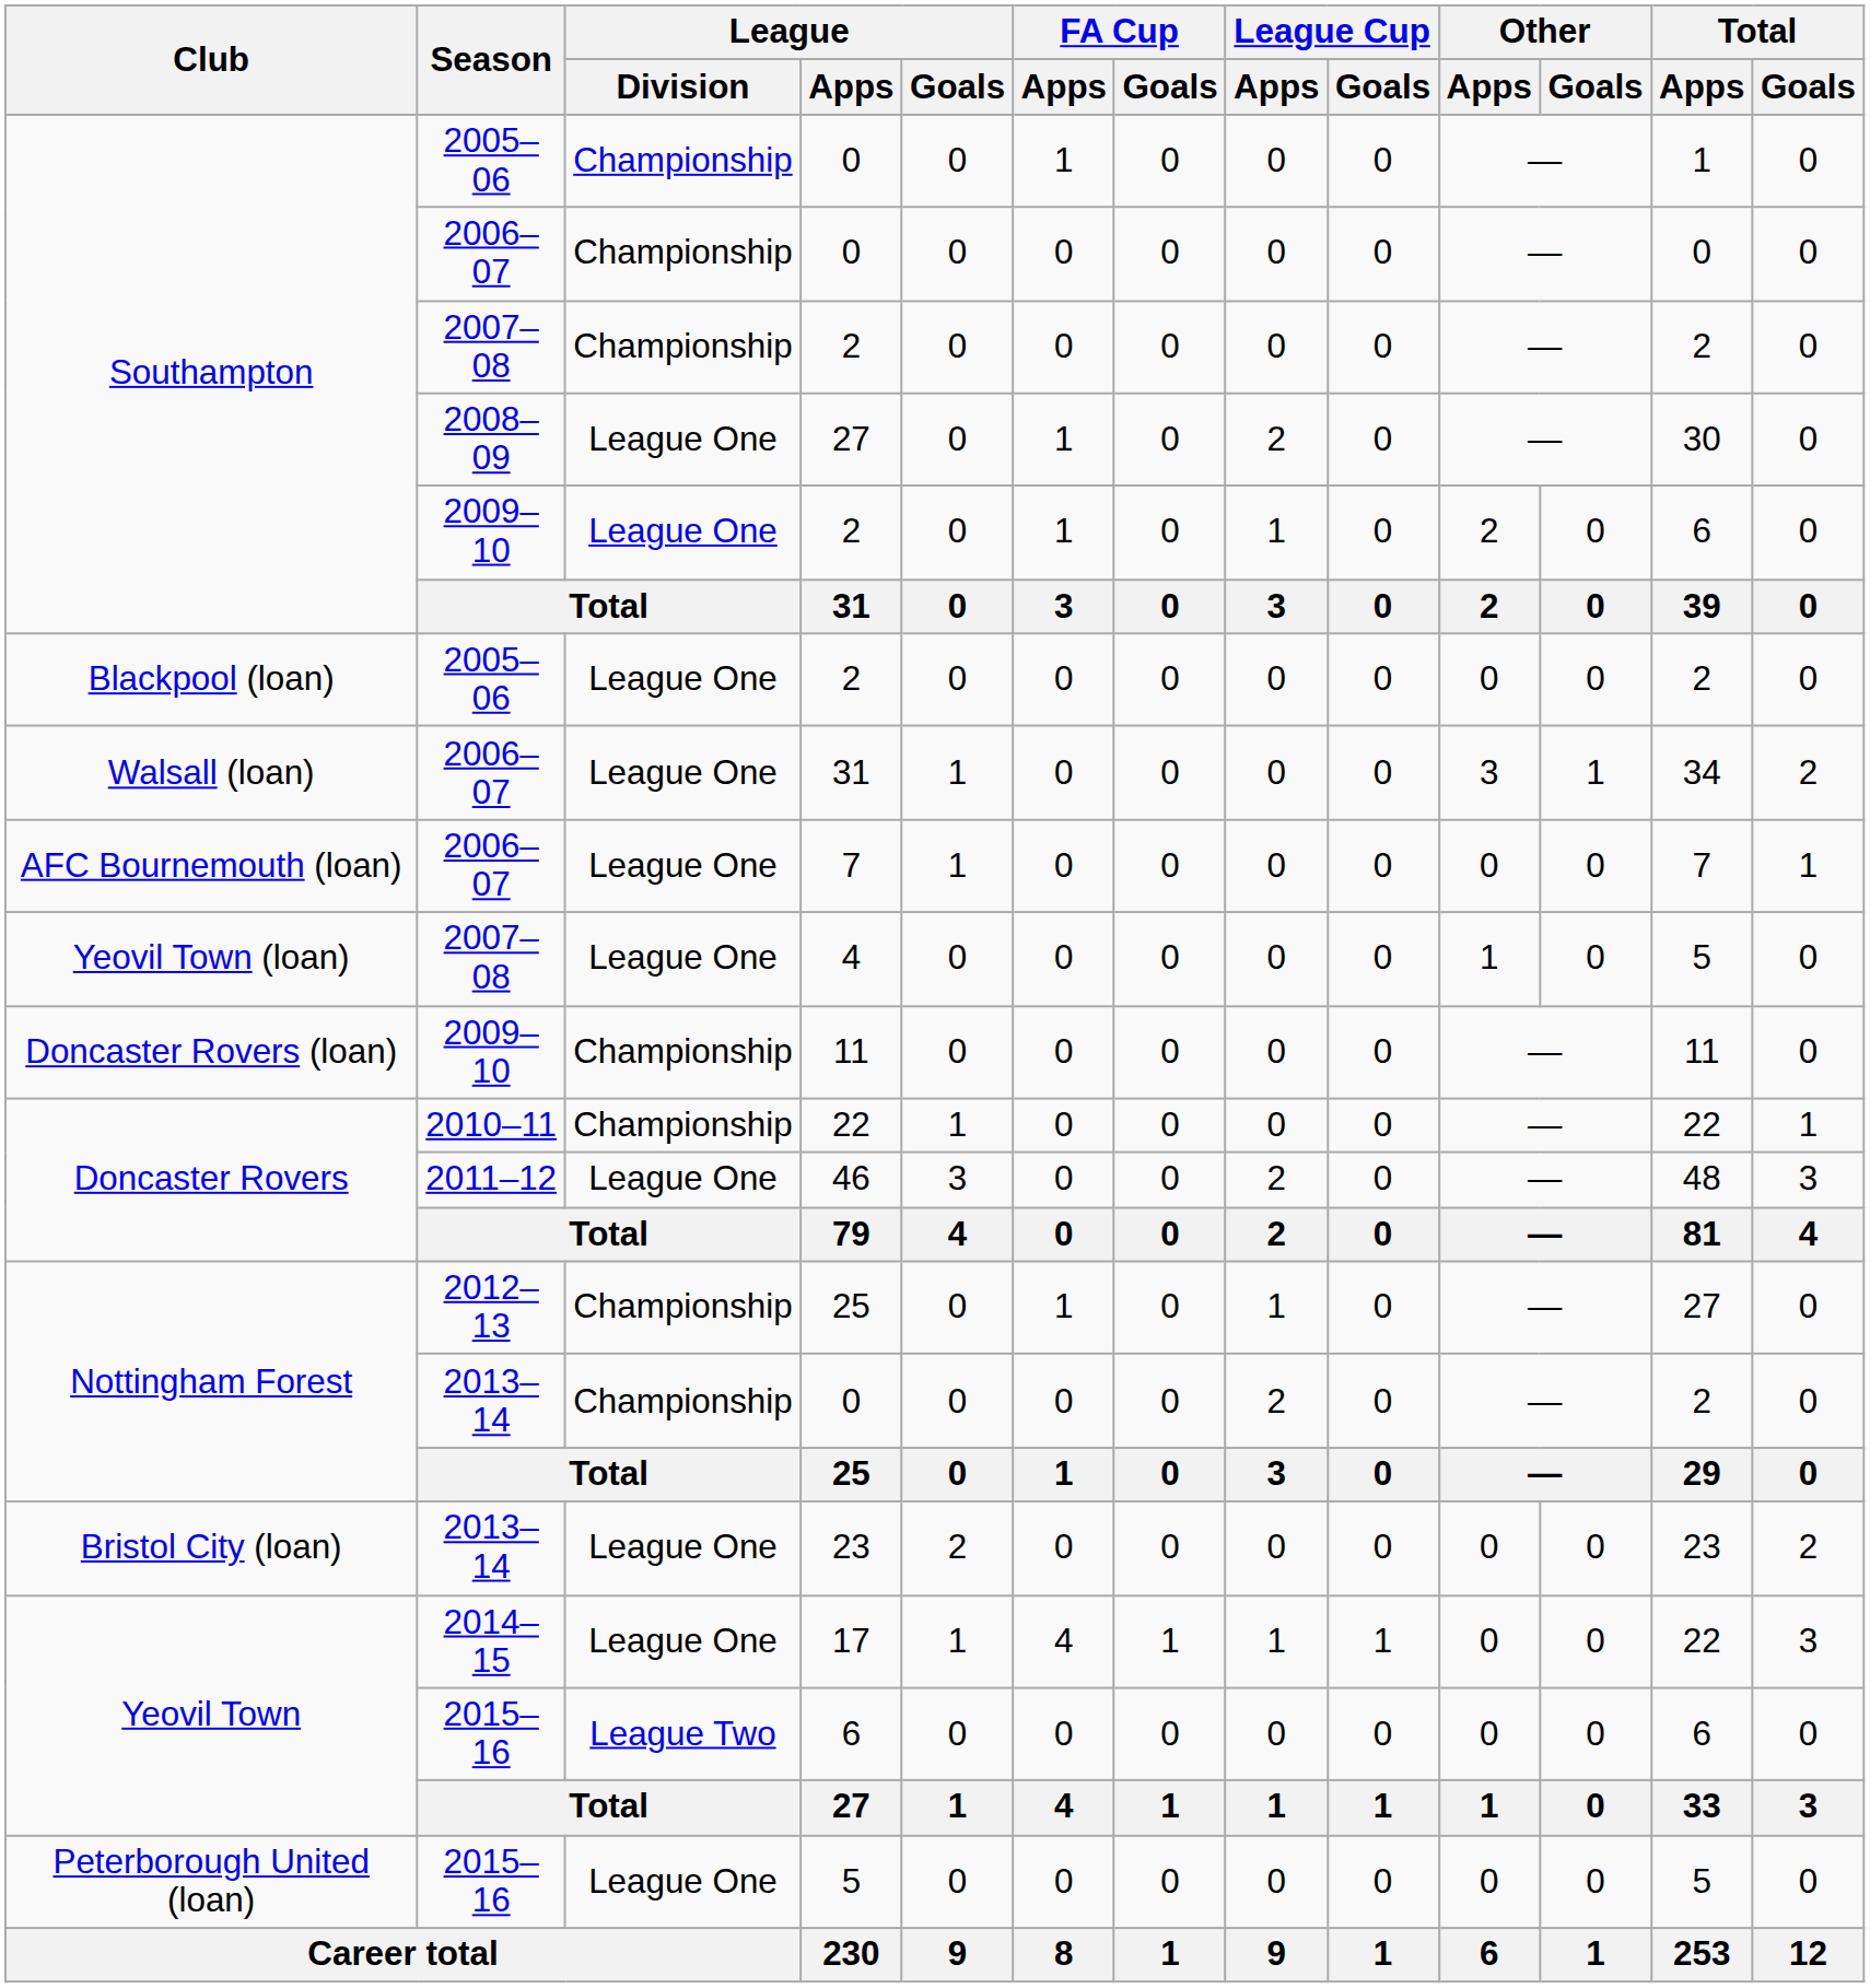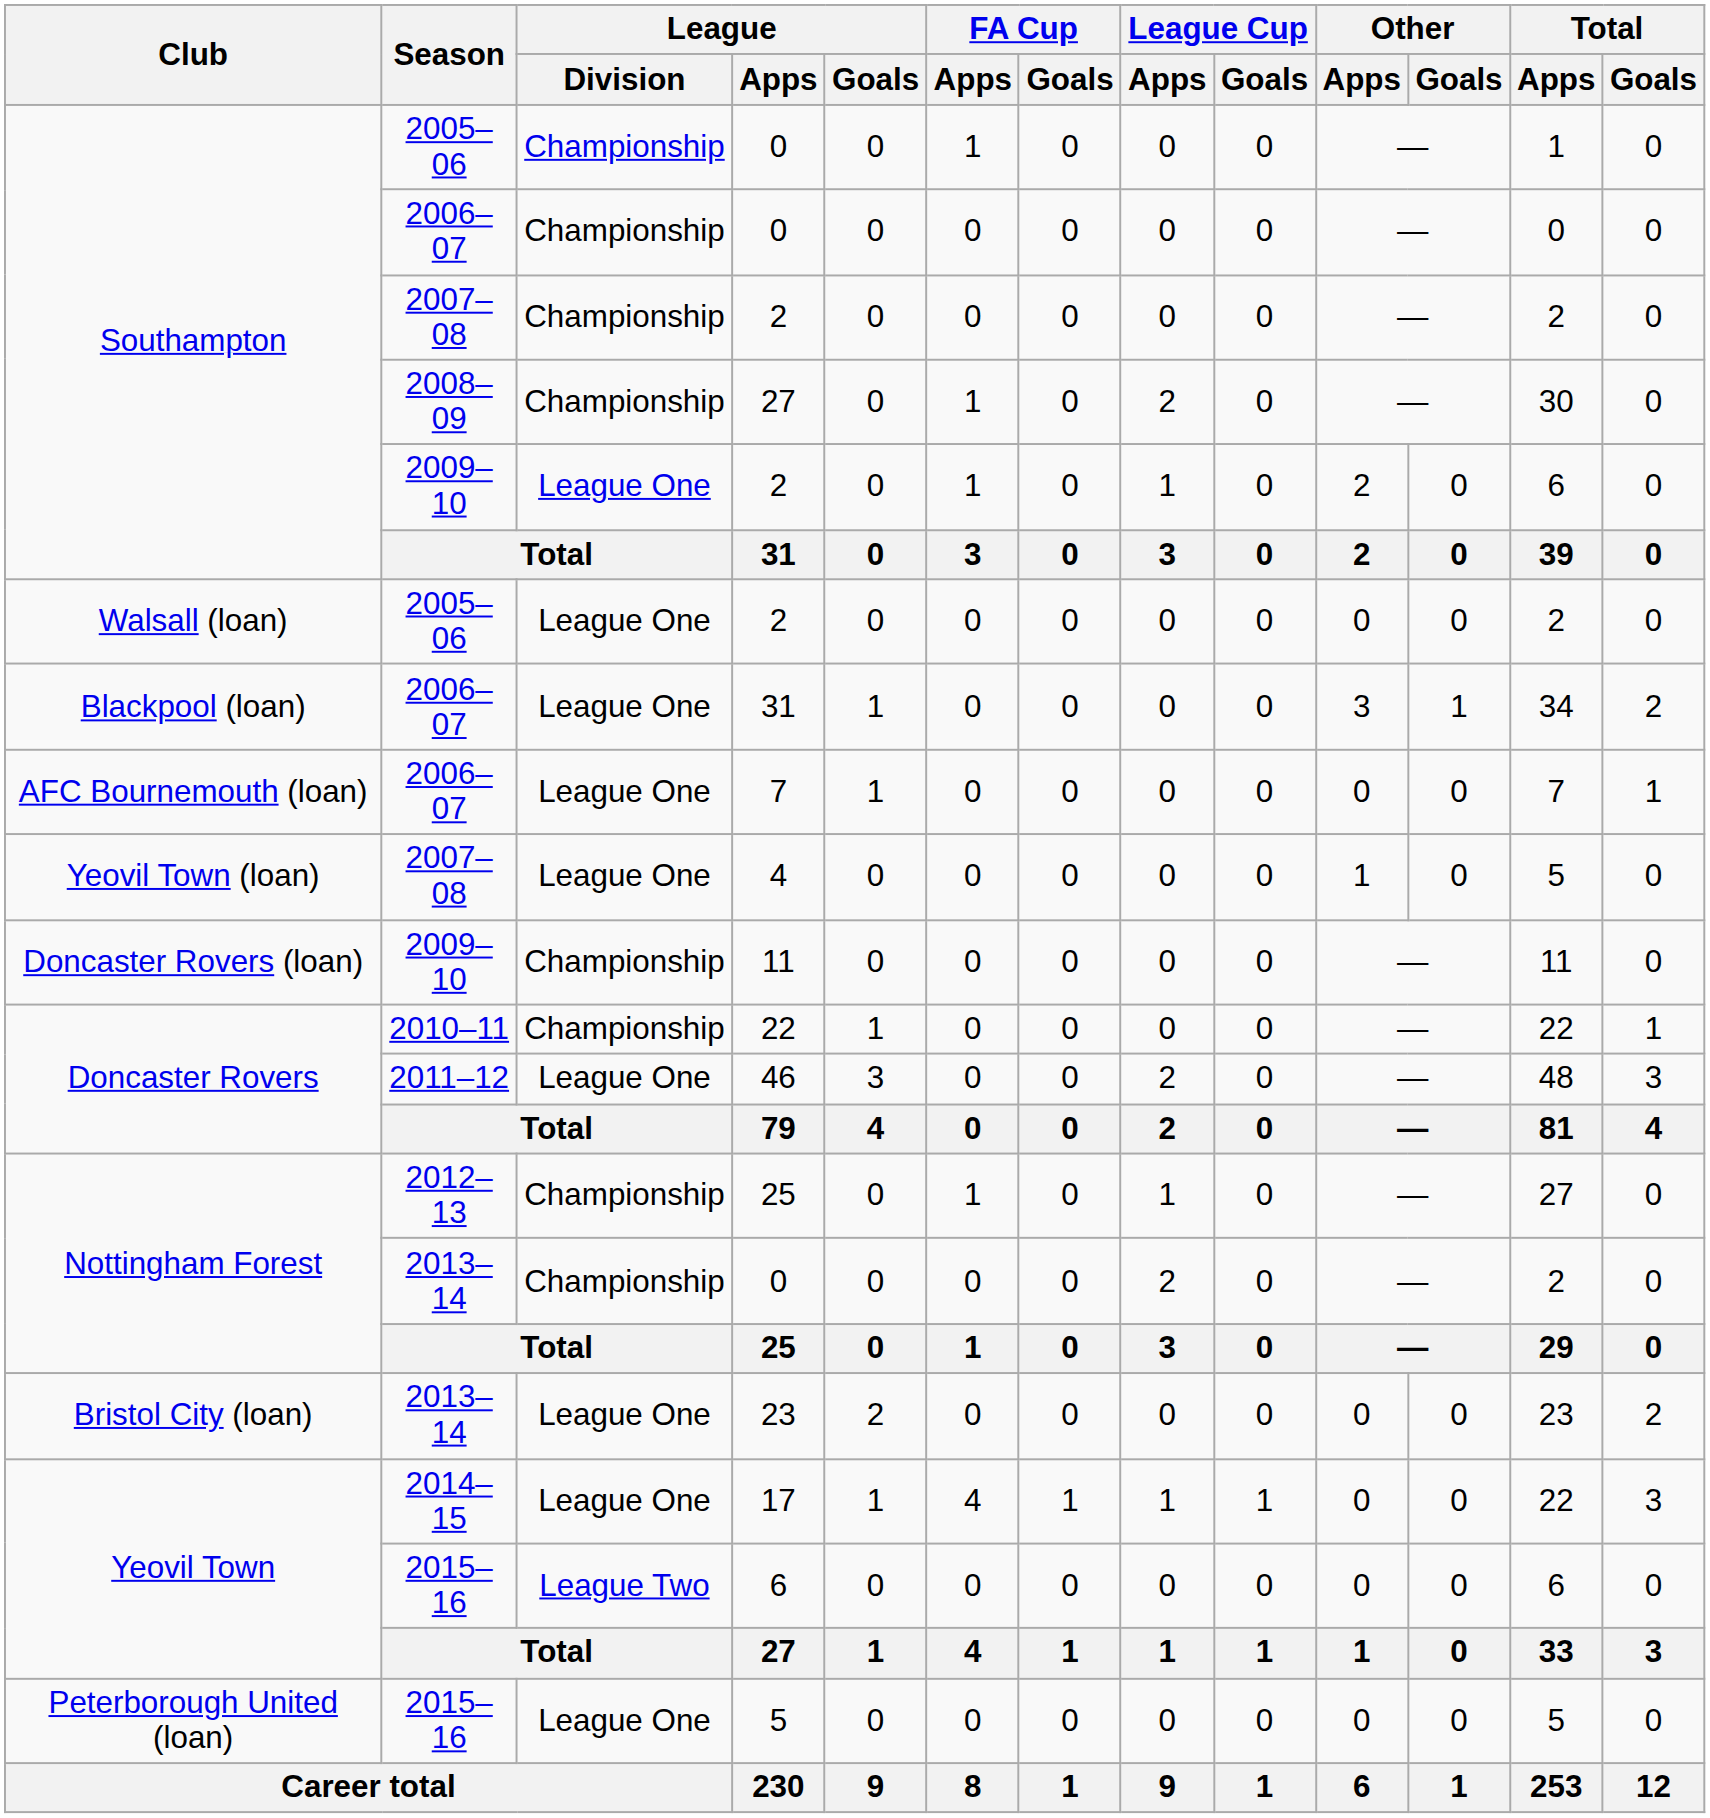 <table class="wikitable" style="text-align: center;">
 <tr>
 <th rowspan="2">Club</th>
 <th rowspan="2">Season</th>
 <th colspan="3">League</th>
 <th colspan="2"><a href='#'>FA Cup</a></th>
 <th colspan="2"><a href='#'>League Cup</a></th>
 <th colspan="2">Other</th>
 <th colspan="2">Total</th>
 </tr>
 <tr>
 <th>Division</th>
 <th>Apps</th>
 <th>Goals</th>
 <th>Apps</th>
 <th>Goals</th>
 <th>Apps</th>
 <th>Goals</th>
 <th>Apps</th>
 <th>Goals</th>
 <th>Apps</th>
 <th>Goals</th>
 </tr>
 <tr>
 <td rowspan="6"><a href='#'>Southampton</a></td>
 <td><a href='#'>2005–06</a></td>
 <td><a href='#'>Championship</a></td>
 <td>0</td>
 <td>0</td>
 <td>1</td>
 <td>0</td>
 <td>0</td>
 <td>0</td>
 <td colspan="2">—</td>
 <td>1</td>
 <td>0</td>
 </tr>
 <tr>
 <td><a href='#'>2006–07</a></td>
 <td>Championship</td>
 <td>0</td>
 <td>0</td>
 <td>0</td>
 <td>0</td>
 <td>0</td>
 <td>0</td>
 <td colspan="2">—</td>
 <td>0</td>
 <td>0</td>
 </tr>
 <tr>
 <td><a href='#'>2007–08</a></td>
 <td>Championship</td>
 <td>2</td>
 <td>0</td>
 <td>0</td>
 <td>0</td>
 <td>0</td>
 <td>0</td>
 <td colspan="2">—</td>
 <td>2</td>
 <td>0</td>
 </tr>
 <tr>
 <td><a href='#'>2008–09</a></td>
-<td>League One</td>
+<td>Championship</td>
 <td>27</td>
 <td>0</td>
 <td>1</td>
 <td>0</td>
 <td>2</td>
 <td>0</td>
 <td colspan="2">—</td>
 <td>30</td>
 <td>0</td>
 </tr>
 <tr>
 <td><a href='#'>2009–10</a></td>
 <td><a href='#'>League One</a></td>
 <td>2</td>
 <td>0</td>
 <td>1</td>
 <td>0</td>
 <td>1</td>
 <td>0</td>
 <td>2</td>
 <td>0</td>
 <td>6</td>
 <td>0</td>
 </tr>
 <tr>
 <th colspan=2>Total</th>
 <th>31</th>
 <th>0</th>
 <th>3</th>
 <th>0</th>
 <th>3</th>
 <th>0</th>
 <th>2</th>
 <th>0</th>
 <th>39</th>
 <th>0</th>
 </tr>
 <tr>
-<td><a href='#'>Blackpool</a> (loan)</td>
+<td><a href='#'>Walsall</a> (loan)</td>
 <td><a href='#'>2005–06</a></td>
 <td>League One</td>
 <td>2</td>
 <td>0</td>
 <td>0</td>
 <td>0</td>
 <td>0</td>
 <td>0</td>
 <td>0</td>
 <td>0</td>
 <td>2</td>
 <td>0</td>
 </tr>
 <tr>
-<td><a href='#'>Walsall</a> (loan)</td>
+<td><a href='#'>Blackpool</a> (loan)</td>
 <td><a href='#'>2006–07</a></td>
 <td>League One</td>
 <td>31</td>
 <td>1</td>
 <td>0</td>
 <td>0</td>
 <td>0</td>
 <td>0</td>
 <td>3</td>
 <td>1</td>
 <td>34</td>
 <td>2</td>
 </tr>
 <tr>
 <td><a href='#'>AFC Bournemouth</a> (loan)</td>
 <td><a href='#'>2006–07</a></td>
 <td>League One</td>
 <td>7</td>
 <td>1</td>
 <td>0</td>
 <td>0</td>
 <td>0</td>
 <td>0</td>
 <td>0</td>
 <td>0</td>
 <td>7</td>
 <td>1</td>
 </tr>
 <tr>
 <td><a href='#'>Yeovil Town</a> (loan)</td>
 <td><a href='#'>2007–08</a></td>
 <td>League One</td>
 <td>4</td>
 <td>0</td>
 <td>0</td>
 <td>0</td>
 <td>0</td>
 <td>0</td>
 <td>1</td>
 <td>0</td>
 <td>5</td>
 <td>0</td>
 </tr>
 <tr>
 <td><a href='#'>Doncaster Rovers</a> (loan)</td>
 <td><a href='#'>2009–10</a></td>
 <td>Championship</td>
 <td>11</td>
 <td>0</td>
 <td>0</td>
 <td>0</td>
 <td>0</td>
 <td>0</td>
 <td colspan="2">—</td>
 <td>11</td>
 <td>0</td>
 </tr>
 <tr>
 <td rowspan="3"><a href='#'>Doncaster Rovers</a></td>
 <td><a href='#'>2010–11</a></td>
 <td>Championship</td>
 <td>22</td>
 <td>1</td>
 <td>0</td>
 <td>0</td>
 <td>0</td>
 <td>0</td>
 <td colspan="2">—</td>
 <td>22</td>
 <td>1</td>
 </tr>
 <tr>
 <td><a href='#'>2011–12</a></td>
 <td>League One</td>
 <td>46</td>
 <td>3</td>
 <td>0</td>
 <td>0</td>
 <td>2</td>
 <td>0</td>
 <td colspan="2">—</td>
 <td>48</td>
 <td>3</td>
 </tr>
 <tr>
 <th colspan=2>Total</th>
 <th>79</th>
 <th>4</th>
 <th>0</th>
 <th>0</th>
 <th>2</th>
 <th>0</th>
 <th colspan="2">—</th>
 <th>81</th>
 <th>4</th>
 </tr>
 <tr>
 <td rowspan="3"><a href='#'>Nottingham Forest</a></td>
 <td><a href='#'>2012–13</a></td>
 <td>Championship</td>
 <td>25</td>
 <td>0</td>
 <td>1</td>
 <td>0</td>
 <td>1</td>
 <td>0</td>
 <td colspan="2">—</td>
 <td>27</td>
 <td>0</td>
 </tr>
 <tr>
 <td><a href='#'>2013–14</a></td>
 <td>Championship</td>
 <td>0</td>
 <td>0</td>
 <td>0</td>
 <td>0</td>
 <td>2</td>
 <td>0</td>
 <td colspan="2">—</td>
 <td>2</td>
 <td>0</td>
 </tr>
 <tr>
 <th colspan=2>Total</th>
 <th>25</th>
 <th>0</th>
 <th>1</th>
 <th>0</th>
 <th>3</th>
 <th>0</th>
 <th colspan="2">—</th>
 <th>29</th>
 <th>0</th>
 </tr>
 <tr>
 <td><a href='#'>Bristol City</a> (loan)</td>
 <td><a href='#'>2013–14</a></td>
 <td>League One</td>
 <td>23</td>
 <td>2</td>
 <td>0</td>
 <td>0</td>
 <td>0</td>
 <td>0</td>
 <td>0</td>
 <td>0</td>
 <td>23</td>
 <td>2</td>
 </tr>
 <tr>
 <td rowspan="3"><a href='#'>Yeovil Town</a></td>
 <td><a href='#'>2014–15</a></td>
 <td>League One</td>
 <td>17</td>
 <td>1</td>
 <td>4</td>
 <td>1</td>
 <td>1</td>
 <td>1</td>
 <td>0</td>
 <td>0</td>
 <td>22</td>
 <td>3</td>
 </tr>
 <tr>
 <td><a href='#'>2015–16</a></td>
 <td><a href='#'>League Two</a></td>
 <td>6</td>
 <td>0</td>
 <td>0</td>
 <td>0</td>
 <td>0</td>
 <td>0</td>
 <td>0</td>
 <td>0</td>
 <td>6</td>
 <td>0</td>
 </tr>
 <tr>
 <th colspan=2>Total</th>
 <th>27</th>
 <th>1</th>
 <th>4</th>
 <th>1</th>
 <th>1</th>
 <th>1</th>
 <th>1</th>
 <th>0</th>
 <th>33</th>
 <th>3</th>
 </tr>
 <tr>
 <td><a href='#'>Peterborough United</a> (loan)</td>
 <td><a href='#'>2015–16</a></td>
 <td>League One</td>
 <td>5</td>
 <td>0</td>
 <td>0</td>
 <td>0</td>
 <td>0</td>
 <td>0</td>
 <td>0</td>
 <td>0</td>
 <td>5</td>
 <td>0</td>
 </tr>
 <tr>
 <th colspan=3>Career total</th>
 <th>230</th>
 <th>9</th>
 <th>8</th>
 <th>1</th>
 <th>9</th>
 <th>1</th>
 <th>6</th>
 <th>1</th>
 <th>253</th>
 <th>12</th>
 </tr>
 </table>
